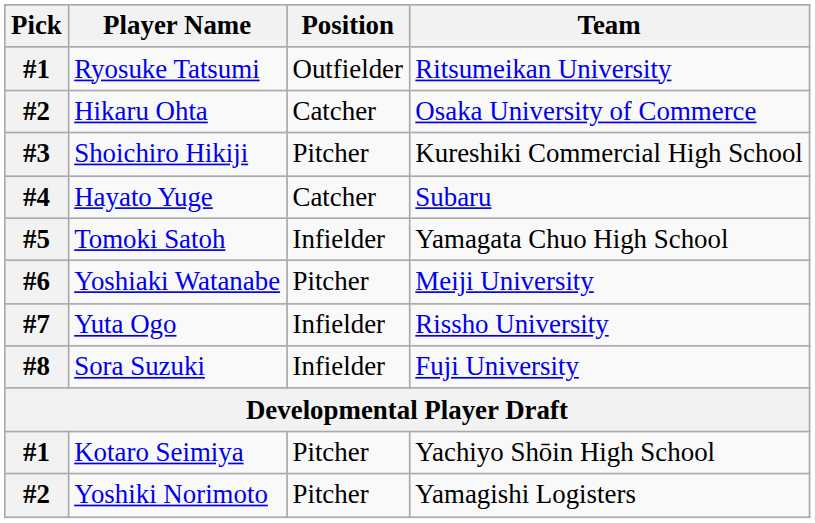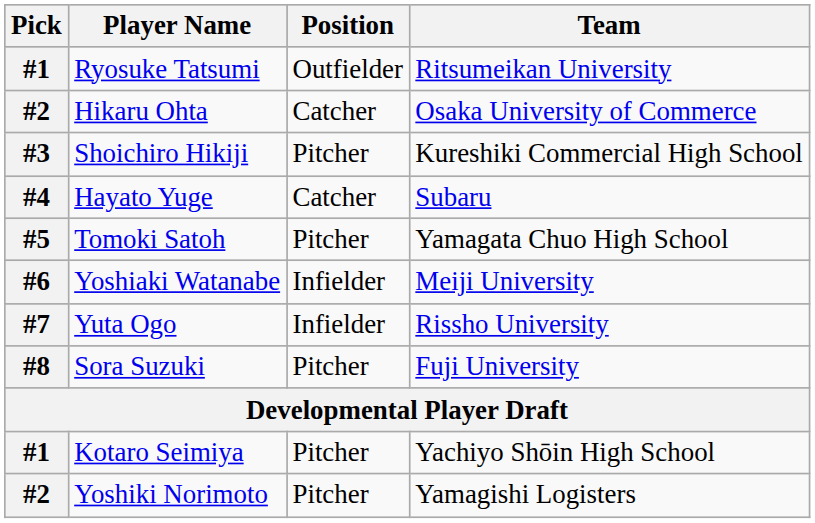 <table class="wikitable">
 <tr>
 <th>Pick</th>
 <th>Player Name</th>
 <th>Position</th>
 <th>Team</th>
 </tr>
 <tr>
 <th>#1</th>
 <td><a href='#'>Ryosuke Tatsumi</a></td>
 <td>Outfielder</td>
 <td><a href='#'>Ritsumeikan University</a></td>
 </tr>
 <tr>
 <th>#2</th>
 <td><a href='#'>Hikaru Ohta</a></td>
 <td>Catcher</td>
 <td><a href='#'>Osaka University of Commerce</a></td>
 </tr>
 <tr>
 <th>#3</th>
 <td><a href='#'>Shoichiro Hikiji</a></td>
 <td>Pitcher</td>
 <td>Kureshiki Commercial High School</td>
 </tr>
 <tr>
 <th>#4</th>
 <td><a href='#'>Hayato Yuge</a></td>
 <td>Catcher</td>
 <td><a href='#'>Subaru</a></td>
 </tr>
 <tr>
 <th>#5</th>
 <td><a href='#'>Tomoki Satoh</a></td>
-<td>Infielder</td>
+<td>Pitcher</td>
 <td>Yamagata Chuo High School</td>
 </tr>
 <tr>
 <th>#6</th>
 <td><a href='#'>Yoshiaki Watanabe</a></td>
-<td>Pitcher</td>
+<td>Infielder</td>
 <td><a href='#'>Meiji University</a></td>
 </tr>
 <tr>
 <th>#7</th>
 <td><a href='#'>Yuta Ogo</a></td>
 <td>Infielder</td>
 <td><a href='#'>Rissho University</a></td>
 </tr>
 <tr>
 <th>#8</th>
 <td><a href='#'>Sora Suzuki</a></td>
-<td>Infielder</td>
+<td>Pitcher</td>
 <td><a href='#'>Fuji University</a></td>
 </tr>
 <tr>
 <th colspan="5">Developmental Player Draft</th>
 </tr>
 <tr>
 <th>#1</th>
 <td><a href='#'>Kotaro Seimiya </a></td>
 <td>Pitcher</td>
 <td>Yachiyo Shōin High School</td>
 </tr>
 <tr>
 <th>#2</th>
 <td><a href='#'>Yoshiki Norimoto</a></td>
 <td>Pitcher</td>
 <td>Yamagishi Logisters</td>
 </tr>
 </table>
